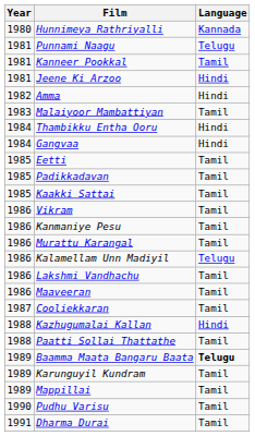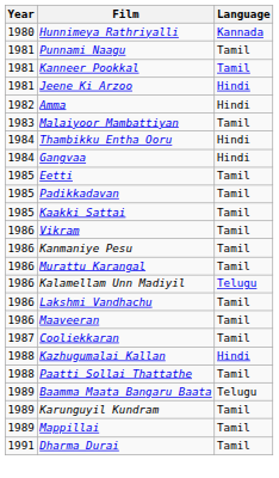 <table class="wikitable sortable">
 <tr>
 <th>Year</th>
 <th>Film</th>
 <th>Language</th>
 </tr>
 <tr>
 <td>1980</td>
 <td><em><a href='#'>Hunnimeya Rathriyalli</a></em></td>
 <td><a href='#'>Kannada</a></td>
 </tr>
 <tr>
 <td>1981</td>
 <td><em><a href='#'>Punnami Naagu</a></em></td>
-<td><a href='#'>Telugu</a></td>
+<td>Tamil</td>
 </tr>
 <tr>
 <td>1981</td>
 <td><em><a href='#'>Kanneer Pookkal</a></em></td>
 <td><a href='#'>Tamil</a></td>
 </tr>
 <tr>
 <td>1981</td>
 <td><em><a href='#'>Jeene Ki Arzoo</a></em></td>
 <td><a href='#'>Hindi</a></td>
 </tr>
 <tr>
 <td>1982</td>
 <td><em><a href='#'>Amma</a></em></td>
 <td>Hindi</td>
 </tr>
 <tr>
 <td>1983</td>
 <td><em><a href='#'>Malaiyoor Mambattiyan</a></em></td>
 <td>Tamil</td>
 </tr>
 <tr>
 <td>1984</td>
 <td><em><a href='#'>Thambikku Entha Ooru</a></em></td>
 <td>Hindi</td>
 </tr>
 <tr>
 <td>1984</td>
 <td><em><a href='#'>Gangvaa</a></em></td>
 <td>Hindi</td>
 </tr>
 <tr>
 <td>1985</td>
 <td><em><a href='#'>Eetti</a></em></td>
 <td>Tamil</td>
 </tr>
 <tr>
 <td>1985</td>
 <td><em><a href='#'>Padikkadavan</a></em></td>
 <td>Tamil</td>
 </tr>
 <tr>
 <td>1985</td>
 <td><em><a href='#'>Kaakki Sattai</a></em></td>
 <td>Tamil</td>
 </tr>
 <tr>
 <td>1986</td>
 <td><em><a href='#'>Vikram</a></em></td>
 <td>Tamil</td>
 </tr>
 <tr>
 <td>1986</td>
 <td><em>Kanmaniye Pesu</em></td>
 <td>Tamil</td>
 </tr>
 <tr>
 <td>1986</td>
 <td><em><a href='#'>Murattu Karangal</a></em></td>
 <td>Tamil</td>
 </tr>
 <tr>
 <td>1986</td>
 <td><em>Kalamellam Unn Madiyil</em></td>
 <td><a href='#'>Telugu</a></td>
 </tr>
 <tr>
 <td>1986</td>
 <td><em><a href='#'>Lakshmi Vandhachu</a></em></td>
 <td>Tamil</td>
 </tr>
 <tr>
 <td>1986</td>
 <td><em><a href='#'>Maaveeran</a></em></td>
 <td>Tamil</td>
 </tr>
 <tr>
 <td>1987</td>
 <td><em><a href='#'>Cooliekkaran</a></em></td>
 <td>Tamil</td>
 </tr>
 <tr>
 <td>1988</td>
 <td><em><a href='#'>Kazhugumalai Kallan</a></em></td>
 <td><a href='#'>Hindi</a></td>
 </tr>
 <tr>
 <td>1988</td>
 <td><em><a href='#'>Paatti Sollai Thattathe</a></em></td>
 <td>Tamil</td>
 </tr>
 <tr>
 <td>1989</td>
 <td><em><a href='#'>Baamma Maata Bangaru Baata</a></em></td>
-<td><strong>Telugu</strong></td>
+<td>Telugu</td>
 </tr>
 <tr>
 <td>1989</td>
 <td><em>Karunguyil Kundram</em></td>
 <td>Tamil</td>
 </tr>
 <tr>
 <td>1989</td>
 <td><em><a href='#'>Mappillai</a></em></td>
 <td>Tamil</td>
 </tr>
 <tr>
-<td>1990</td>
-<td><em><a href='#'>Pudhu Varisu</a></em></td>
-<td>Tamil</td>
-</tr>
-<tr>
 <td>1991</td>
 <td><em><a href='#'>Dharma Durai</a></em></td>
 <td>Tamil</td>
 </tr>
 </table>
